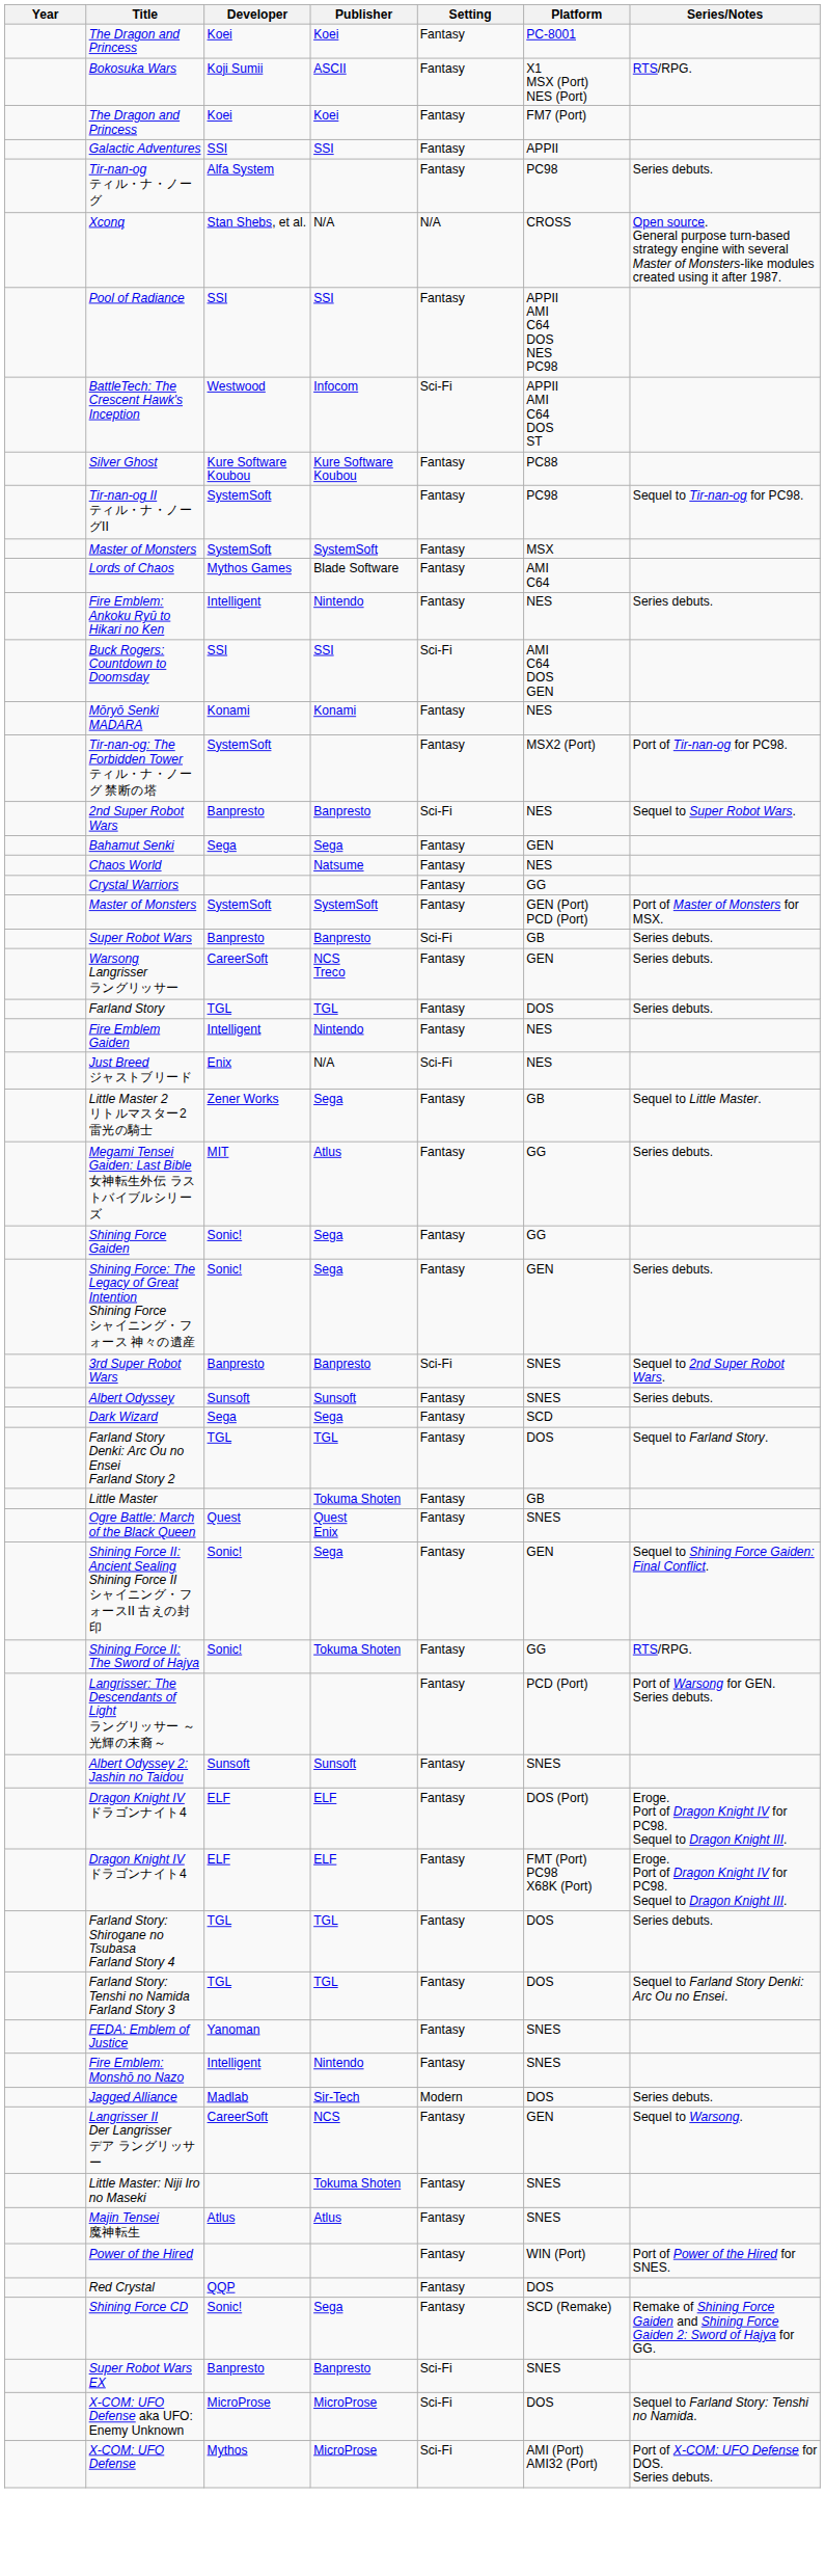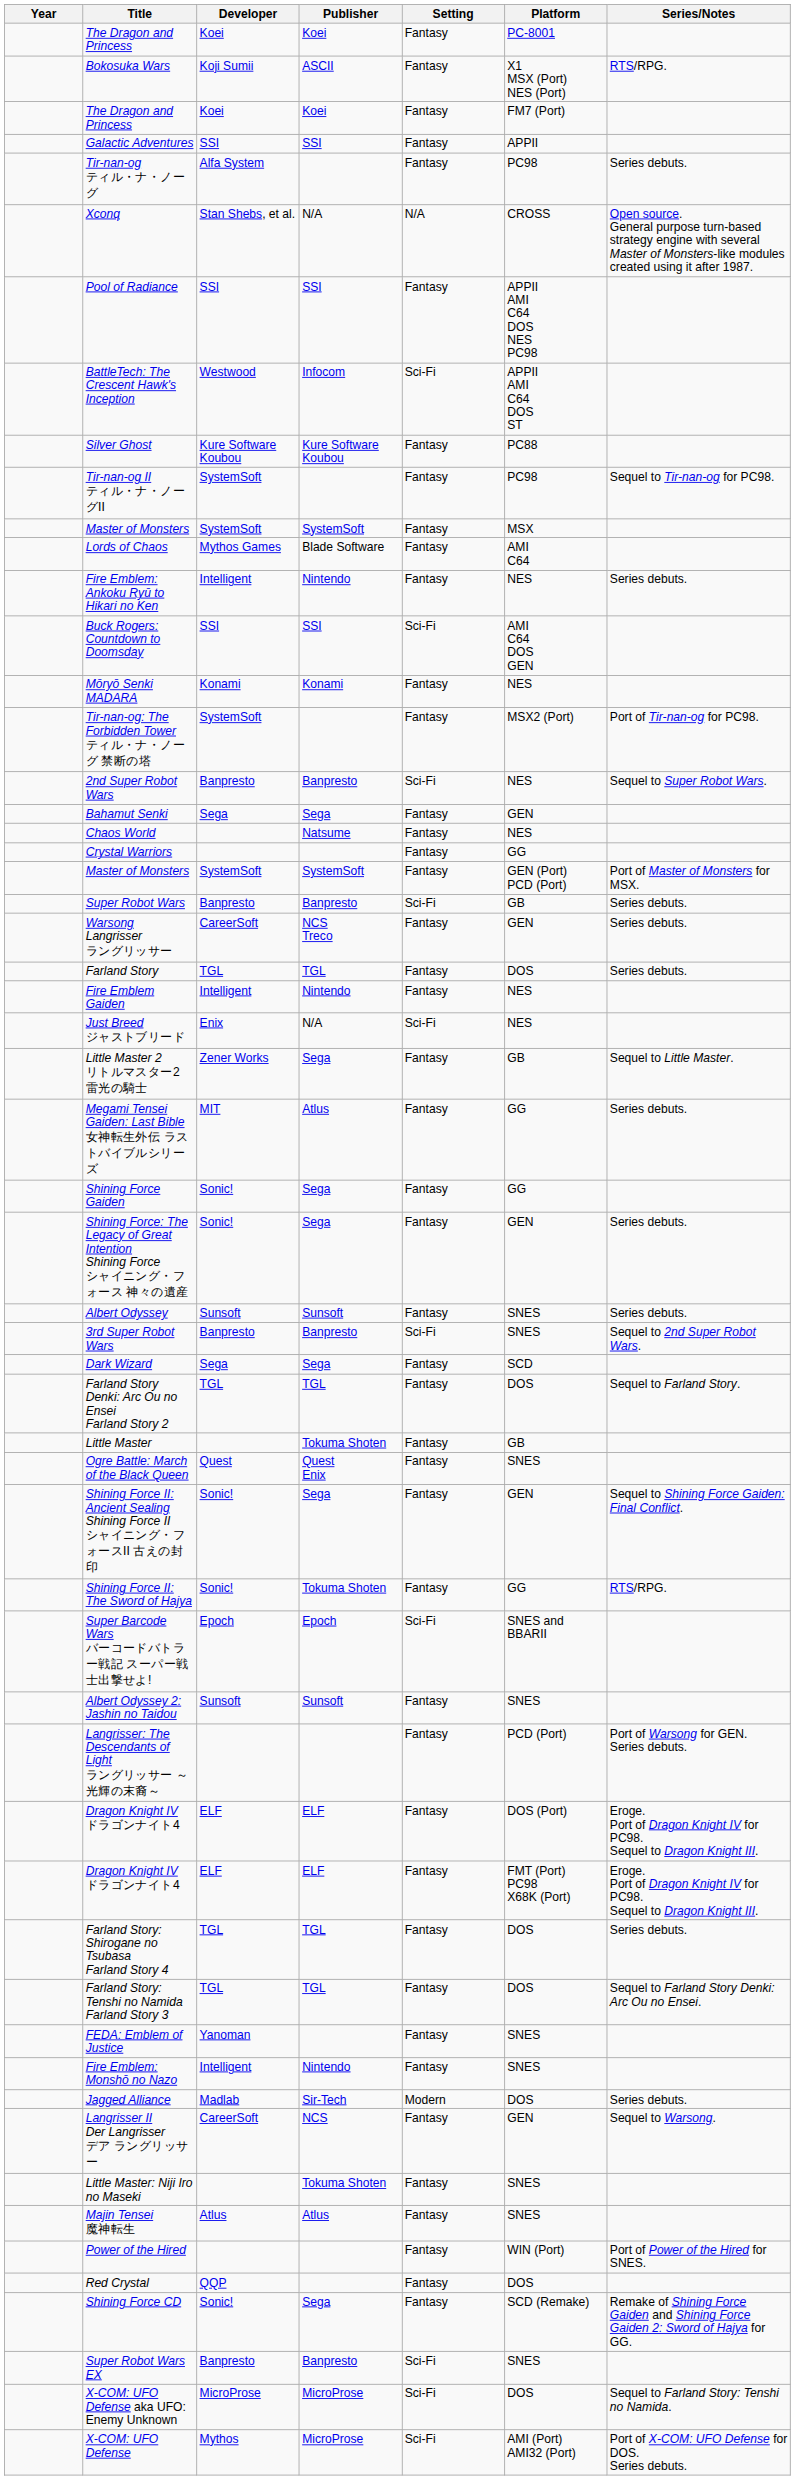 <table class="wikitable sortable" style="font-size:85%;width:100%;">
 <tr>
 <th style="width:6em;">Year</th>
 <th>Title</th>
 <th style="width:8em;">Developer</th>
 <th style="width:8em;">Publisher</th>
 <th style="width:8em;">Setting</th>
 <th style="width:8em;">Platform</th>
 <th>Series/Notes</th>
 </tr>
 <tr style="vertical-align: top;">
 <td><span></span></td>
 <td><em><a href='#'>The Dragon and Princess</a></em></td>
 <td><a href='#'>Koei</a></td>
 <td><a href='#'>Koei</a></td>
 <td>Fantasy</td>
 <td><a href='#'>PC-8001</a></td>
 <td></td>
 </tr>
 <tr style="vertical-align: top;">
 <td><span></span></td>
 <td><em><a href='#'>Bokosuka Wars</a></em></td>
 <td><a href='#'>Koji Sumii</a></td>
 <td><a href='#'>ASCII</a></td>
 <td>Fantasy</td>
 <td>X1 <br> MSX (Port) <br> NES (Port)</td>
 <td><a href='#'>RTS</a>/RPG.</td>
 </tr>
 <tr style="vertical-align: top;">
 <td><span></span></td>
 <td><em><a href='#'>The Dragon and Princess</a></em></td>
 <td><a href='#'>Koei</a></td>
 <td><a href='#'>Koei</a></td>
 <td>Fantasy</td>
 <td>FM7 (Port)</td>
 <td></td>
 </tr>
 <tr style="vertical-align: top;">
 <td><span></span></td>
 <td><em><a href='#'>Galactic Adventures</a></em></td>
 <td><a href='#'>SSI</a></td>
 <td><a href='#'>SSI</a></td>
 <td>Fantasy</td>
 <td>APPII</td>
 <td></td>
 </tr>
 <tr style="vertical-align: top;">
 <td><span></span></td>
 <td><em><a href='#'>Tir-nan-og</a></em><br>ティル・ナ・ノーグ</td>
 <td><a href='#'>Alfa System</a></td>
 <td></td>
 <td>Fantasy</td>
 <td>PC98</td>
 <td>Series debuts.</td>
 </tr>
 <tr style="vertical-align: top;">
 <td></td>
 <td><em><a href='#'>Xconq</a></em></td>
 <td><a href='#'>Stan Shebs</a>, et al.</td>
 <td>N/A</td>
 <td>N/A</td>
 <td>CROSS</td>
 <td><a href='#'>Open source</a>.<br>General purpose turn-based strategy engine with several <em>Master of Monsters</em>-like modules created using it after 1987.</td>
 </tr>
 <tr style="vertical-align: top;">
 <td><span></span></td>
 <td><em><a href='#'>Pool of Radiance</a></em></td>
 <td><a href='#'>SSI</a></td>
 <td><a href='#'>SSI</a></td>
 <td>Fantasy</td>
 <td>APPII<br>AMI<br>C64<br>DOS<br>NES<br>PC98</td>
 <td></td>
 </tr>
 <tr style="vertical-align: top;">
 <td></td>
 <td><em><a href='#'>BattleTech: The Crescent Hawk's Inception</a></em></td>
 <td><a href='#'>Westwood</a></td>
 <td><a href='#'>Infocom</a></td>
 <td>Sci-Fi</td>
 <td>APPII<br>AMI<br>C64<br>DOS<br>ST</td>
 <td></td>
 </tr>
 <tr style="vertical-align: top;">
 <td></td>
 <td><em><a href='#'>Silver Ghost</a></em></td>
 <td><a href='#'>Kure Software Koubou</a></td>
 <td><a href='#'>Kure Software Koubou</a></td>
 <td>Fantasy</td>
 <td>PC88</td>
 <td></td>
 </tr>
 <tr style="vertical-align: top;">
 <td></td>
 <td><em><a href='#'>Tir-nan-og II</a></em><br>ティル・ナ・ノーグII</td>
 <td><a href='#'>SystemSoft</a></td>
 <td></td>
 <td>Fantasy</td>
 <td>PC98</td>
 <td>Sequel to <em><a href='#'>Tir-nan-og</a></em> for PC98.</td>
 </tr>
 <tr style="vertical-align: top;">
 <td><span></span></td>
 <td><em><a href='#'>Master of Monsters</a></em></td>
 <td><a href='#'>SystemSoft</a></td>
 <td><a href='#'>SystemSoft</a></td>
 <td>Fantasy</td>
 <td>MSX</td>
 <td></td>
 </tr>
 <tr style="vertical-align: top;">
 <td><span></span></td>
 <td><em><a href='#'>Lords of Chaos</a></em></td>
 <td><a href='#'>Mythos Games</a></td>
 <td>Blade Software</td>
 <td>Fantasy</td>
 <td>AMI<br>C64</td>
 <td></td>
 </tr>
 <tr style="vertical-align: top;">
 <td></td>
 <td><em><a href='#'>Fire Emblem: Ankoku Ryū to Hikari no Ken</a></em></td>
 <td><a href='#'>Intelligent</a></td>
 <td><a href='#'>Nintendo</a></td>
 <td>Fantasy</td>
 <td>NES</td>
 <td>Series debuts.</td>
 </tr>
 <tr style="vertical-align: top;">
 <td></td>
 <td><em><a href='#'>Buck Rogers: Countdown to Doomsday</a></em></td>
 <td><a href='#'>SSI</a></td>
 <td><a href='#'>SSI</a></td>
 <td>Sci-Fi</td>
 <td>AMI<br>C64<br>DOS<br>GEN</td>
 <td></td>
 </tr>
 <tr style="vertical-align: top;">
 <td></td>
 <td><em><a href='#'>Mōryō Senki MADARA</a></em></td>
 <td><a href='#'>Konami</a></td>
 <td><a href='#'>Konami</a></td>
 <td>Fantasy</td>
 <td>NES</td>
 <td></td>
 </tr>
 <tr style="vertical-align: top;">
 <td></td>
 <td><em><a href='#'>Tir-nan-og: The Forbidden Tower</a></em><br>ティル・ナ・ノーグ 禁断の塔</td>
 <td><a href='#'>SystemSoft</a></td>
 <td></td>
 <td>Fantasy</td>
 <td>MSX2 (Port)</td>
 <td>Port of <em><a href='#'>Tir-nan-og</a></em> for PC98.</td>
 </tr>
 <tr style="vertical-align: top;">
 <td><span></span></td>
 <td><em><a href='#'>2nd Super Robot Wars</a></em></td>
 <td><a href='#'>Banpresto</a></td>
 <td><a href='#'>Banpresto</a></td>
 <td>Sci-Fi</td>
 <td>NES</td>
 <td>Sequel to <em><a href='#'>Super Robot Wars</a></em>.</td>
 </tr>
 <tr style="vertical-align: top;">
 <td></td>
 <td><em><a href='#'>Bahamut Senki</a></em></td>
 <td><a href='#'>Sega</a></td>
 <td><a href='#'>Sega</a></td>
 <td>Fantasy</td>
 <td>GEN</td>
 <td></td>
 </tr>
 <tr style="vertical-align: top;">
 <td></td>
 <td><em><a href='#'>Chaos World</a></em></td>
 <td></td>
 <td><a href='#'>Natsume</a></td>
 <td>Fantasy</td>
 <td>NES</td>
 <td></td>
 </tr>
 <tr style="vertical-align: top;">
 <td></td>
 <td><em><a href='#'>Crystal Warriors</a></em></td>
 <td></td>
 <td></td>
 <td>Fantasy</td>
 <td>GG</td>
 <td></td>
 </tr>
 <tr style="vertical-align: top;">
 <td></td>
 <td><em><a href='#'>Master of Monsters</a></em></td>
 <td><a href='#'>SystemSoft</a></td>
 <td><a href='#'>SystemSoft</a></td>
 <td>Fantasy</td>
 <td>GEN (Port)<br>PCD (Port)</td>
 <td>Port of <em><a href='#'>Master of Monsters</a></em> for MSX.</td>
 </tr>
 <tr style="vertical-align: top;">
 <td></td>
 <td><em><a href='#'>Super Robot Wars</a></em></td>
 <td><a href='#'>Banpresto</a></td>
 <td><a href='#'>Banpresto</a></td>
 <td>Sci-Fi</td>
 <td>GB</td>
 <td>Series debuts.</td>
 </tr>
 <tr style="vertical-align: top;">
 <td></td>
 <td><em><a href='#'>Warsong</a></em><br><em>Langrisser</em><br>ラングリッサー</td>
 <td><a href='#'>CareerSoft</a></td>
 <td><a href='#'>NCS</a><br><a href='#'>Treco</a></td>
 <td>Fantasy</td>
 <td>GEN</td>
 <td>Series debuts.</td>
 </tr>
 <tr style="vertical-align: top;">
 <td><span></span></td>
 <td><em>Farland Story</em></td>
 <td><a href='#'>TGL</a></td>
 <td><a href='#'>TGL</a></td>
 <td>Fantasy</td>
 <td>DOS</td>
 <td>Series debuts.</td>
 </tr>
 <tr style="vertical-align: top;">
 <td></td>
 <td><em><a href='#'>Fire Emblem Gaiden</a></em></td>
 <td><a href='#'>Intelligent</a></td>
 <td><a href='#'>Nintendo</a></td>
 <td>Fantasy</td>
 <td>NES</td>
 <td></td>
 </tr>
 <tr style="vertical-align: top;">
 <td></td>
 <td><em><a href='#'>Just Breed</a></em><br>ジャストブリード</td>
 <td><a href='#'>Enix</a></td>
 <td>N/A</td>
 <td>Sci-Fi</td>
 <td>NES</td>
 <td></td>
 </tr>
 <tr style="vertical-align: top;">
 <td></td>
 <td><em>Little Master 2</em><br>リトルマスター2 雷光の騎士</td>
 <td><a href='#'>Zener Works</a></td>
 <td><a href='#'>Sega</a></td>
 <td>Fantasy</td>
 <td>GB</td>
 <td>Sequel to <em>Little Master</em>.</td>
 </tr>
 <tr style="vertical-align: top;">
 <td></td>
 <td><em><a href='#'>Megami Tensei Gaiden: Last Bible</a></em><br>女神転生外伝 ラストバイブルシリーズ</td>
 <td><a href='#'>MIT</a></td>
 <td><a href='#'>Atlus</a></td>
 <td>Fantasy</td>
 <td>GG</td>
 <td>Series debuts.</td>
 </tr>
 <tr style="vertical-align: top;">
 <td></td>
 <td><em><a href='#'>Shining Force Gaiden</a></em></td>
 <td><a href='#'>Sonic!</a></td>
 <td><a href='#'>Sega</a></td>
 <td>Fantasy</td>
 <td>GG</td>
 <td></td>
 </tr>
 <tr style="vertical-align: top;">
 <td></td>
 <td><em><a href='#'>Shining Force: The Legacy of Great Intention</a></em><br><em>Shining Force</em><br>シャイニング・フォース 神々の遺産</td>
 <td><a href='#'>Sonic!</a></td>
 <td><a href='#'>Sega</a></td>
 <td>Fantasy</td>
 <td>GEN</td>
 <td>Series debuts.</td>
 </tr>
 <tr style="vertical-align: top;">
+<td></td>
+<td><em><a href='#'>Albert Odyssey</a></em></td>
+<td><a href='#'>Sunsoft</a></td>
+<td><a href='#'>Sunsoft</a></td>
+<td>Fantasy</td>
+<td>SNES</td>
+<td>Series debuts.</td>
+</tr>
+<tr style="vertical-align: top;">
 <td><span></span></td>
 <td><em><a href='#'>3rd Super Robot Wars</a></em></td>
 <td><a href='#'>Banpresto</a></td>
 <td><a href='#'>Banpresto</a></td>
 <td>Sci-Fi</td>
 <td>SNES</td>
 <td>Sequel to <em><a href='#'>2nd Super Robot Wars</a></em>.</td>
-</tr>
-<tr style="vertical-align: top;">
-<td></td>
-<td><em><a href='#'>Albert Odyssey</a></em></td>
-<td><a href='#'>Sunsoft</a></td>
-<td><a href='#'>Sunsoft</a></td>
-<td>Fantasy</td>
-<td>SNES</td>
-<td>Series debuts.</td>
 </tr>
 <tr style="vertical-align: top;">
 <td></td>
 <td><em><a href='#'>Dark Wizard</a></em></td>
 <td><a href='#'>Sega</a></td>
 <td><a href='#'>Sega</a></td>
 <td>Fantasy</td>
 <td>SCD</td>
 <td></td>
 </tr>
 <tr style="vertical-align: top;">
 <td></td>
 <td><em>Farland Story Denki: Arc Ou no Ensei</em><br><em>Farland Story 2</em></td>
 <td><a href='#'>TGL</a></td>
 <td><a href='#'>TGL</a></td>
 <td>Fantasy</td>
 <td>DOS</td>
 <td>Sequel to <em>Farland Story</em>.</td>
 </tr>
 <tr style="vertical-align: top;">
 <td></td>
 <td><em>Little Master</em></td>
 <td></td>
 <td><a href='#'>Tokuma Shoten</a></td>
 <td>Fantasy</td>
 <td>GB</td>
 <td></td>
 </tr>
 <tr style="vertical-align: top;">
 <td></td>
 <td><em><a href='#'>Ogre Battle: March of the Black Queen</a></em></td>
 <td><a href='#'>Quest</a></td>
 <td><a href='#'>Quest</a><br><a href='#'>Enix</a></td>
 <td>Fantasy</td>
 <td>SNES</td>
 <td></td>
 </tr>
 <tr style="vertical-align: top;">
 <td></td>
 <td><em><a href='#'>Shining Force II: Ancient Sealing</a></em><br><em>Shining Force II</em><br>シャイニング・フォースII 古えの封印</td>
 <td><a href='#'>Sonic!</a></td>
 <td><a href='#'>Sega</a></td>
 <td>Fantasy</td>
 <td>GEN</td>
 <td>Sequel to <em><a href='#'>Shining Force Gaiden: Final Conflict</a></em>.</td>
 </tr>
 <tr style="vertical-align: top;">
 <td></td>
 <td><em><a href='#'>Shining Force II: The Sword of Hajya</a></em></td>
 <td><a href='#'>Sonic!</a></td>
 <td><a href='#'>Tokuma Shoten</a></td>
 <td>Fantasy</td>
 <td>GG</td>
 <td><a href='#'>RTS</a>/RPG.</td>
 </tr>
 <tr style="vertical-align: top;">
 <td></td>
-<td><em><a href='#'>Langrisser: The Descendants of Light</a></em><br>ラングリッサー ～光輝の末裔～</td>
+<td><em><a href='#'>Super Barcode Wars</a></em><br>バーコードバトラー戦記 スーパー戦士出撃せよ!</td>
+<td><a href='#'>Epoch</a></td>
+<td><a href='#'>Epoch</a></td>
+<td>Sci-Fi</td>
+<td>SNES and BBARII</td>
 <td></td>
-<td></td>
-<td>Fantasy</td>
-<td>PCD (Port)</td>
-<td>Port of <em><a href='#'>Warsong</a></em> for GEN.<br>Series debuts.</td>
 </tr>
 <tr style="vertical-align: top;">
 <td><span></span></td>
 <td><em><a href='#'>Albert Odyssey 2: Jashin no Taidou</a></em></td>
 <td><a href='#'>Sunsoft</a></td>
 <td><a href='#'>Sunsoft</a></td>
 <td>Fantasy</td>
 <td>SNES</td>
 <td></td>
+</tr>
+<tr style="vertical-align: top;">
+<td></td>
+<td><em><a href='#'>Langrisser: The Descendants of Light</a></em><br>ラングリッサー ～光輝の末裔～</td>
+<td></td>
+<td></td>
+<td>Fantasy</td>
+<td>PCD (Port)</td>
+<td>Port of <em><a href='#'>Warsong</a></em> for GEN.<br>Series debuts.</td>
 </tr>
 <tr style="vertical-align: top;">
 <td></td>
 <td><em><a href='#'>Dragon Knight IV</a></em><br>ドラゴンナイト4</td>
 <td><a href='#'>ELF</a></td>
 <td><a href='#'>ELF</a></td>
 <td>Fantasy</td>
 <td>DOS (Port)</td>
 <td>Eroge.<br>Port of <em><a href='#'>Dragon Knight IV</a></em> for PC98.<br>Sequel to <em><a href='#'>Dragon Knight III</a></em>.</td>
 </tr>
 <tr style="vertical-align: top;">
 <td></td>
 <td><em><a href='#'>Dragon Knight IV</a></em><br>ドラゴンナイト4</td>
 <td><a href='#'>ELF</a></td>
 <td><a href='#'>ELF</a></td>
 <td>Fantasy</td>
 <td>FMT (Port)<br>PC98<br>X68K (Port)</td>
 <td>Eroge.<br>Port of <em><a href='#'>Dragon Knight IV</a></em> for PC98.<br>Sequel to <em><a href='#'>Dragon Knight III</a></em>.</td>
 </tr>
 <tr style="vertical-align: top;">
 <td></td>
 <td><em>Farland Story: Shirogane no Tsubasa</em><br><em>Farland Story 4</em></td>
 <td><a href='#'>TGL</a></td>
 <td><a href='#'>TGL</a></td>
 <td>Fantasy</td>
 <td>DOS</td>
 <td>Series debuts.</td>
 </tr>
 <tr style="vertical-align: top;">
 <td></td>
 <td><em>Farland Story: Tenshi no Namida</em><br><em>Farland Story 3</em></td>
 <td><a href='#'>TGL</a></td>
 <td><a href='#'>TGL</a></td>
 <td>Fantasy</td>
 <td>DOS</td>
 <td>Sequel to <em>Farland Story Denki: Arc Ou no Ensei</em>.</td>
 </tr>
 <tr style="vertical-align: top;">
 <td></td>
 <td><em><a href='#'>FEDA: Emblem of Justice</a></em></td>
 <td><a href='#'>Yanoman</a></td>
 <td></td>
 <td>Fantasy</td>
 <td>SNES</td>
 <td></td>
 </tr>
 <tr style="vertical-align: top;">
 <td></td>
 <td><em><a href='#'>Fire Emblem: Monshō no Nazo</a></em></td>
 <td><a href='#'>Intelligent</a></td>
 <td><a href='#'>Nintendo</a></td>
 <td>Fantasy</td>
 <td>SNES</td>
 <td></td>
 </tr>
 <tr style="vertical-align: top;">
 <td></td>
 <td><em><a href='#'>Jagged Alliance</a></em></td>
 <td><a href='#'>Madlab</a></td>
 <td><a href='#'>Sir-Tech</a></td>
 <td>Modern</td>
 <td>DOS</td>
 <td>Series debuts.</td>
 </tr>
 <tr style="vertical-align: top;">
 <td></td>
 <td><em><a href='#'>Langrisser II</a></em><br><em>Der Langrisser</em><br>デア ラングリッサー</td>
 <td><a href='#'>CareerSoft</a></td>
 <td><a href='#'>NCS</a></td>
 <td>Fantasy</td>
 <td>GEN</td>
 <td>Sequel to <em><a href='#'>Warsong</a></em>.</td>
 </tr>
 <tr style="vertical-align: top;">
 <td></td>
 <td><em>Little Master: Niji Iro no Maseki</em></td>
 <td></td>
 <td><a href='#'>Tokuma Shoten</a></td>
 <td>Fantasy</td>
 <td>SNES</td>
 <td></td>
 </tr>
 <tr style="vertical-align: top;">
 <td></td>
 <td><em><a href='#'>Majin Tensei</a></em><br>魔神転生</td>
 <td><a href='#'>Atlus</a></td>
 <td><a href='#'>Atlus</a></td>
 <td>Fantasy</td>
 <td>SNES</td>
 <td></td>
 </tr>
 <tr style="vertical-align: top;">
 <td></td>
 <td><em><a href='#'>Power of the Hired</a></em></td>
 <td></td>
 <td></td>
 <td>Fantasy</td>
 <td>WIN (Port)</td>
 <td>Port of <em><a href='#'>Power of the Hired</a></em> for SNES.</td>
 </tr>
 <tr style="vertical-align: top;">
 <td></td>
 <td><em>Red Crystal</em></td>
 <td><a href='#'>QQP</a></td>
 <td></td>
 <td>Fantasy</td>
 <td>DOS</td>
 <td></td>
 </tr>
 <tr style="vertical-align: top;">
 <td></td>
 <td><em><a href='#'>Shining Force CD</a></em></td>
 <td><a href='#'>Sonic!</a></td>
 <td><a href='#'>Sega</a></td>
 <td>Fantasy</td>
 <td>SCD (Remake)</td>
 <td>Remake of <em><a href='#'>Shining Force Gaiden</a></em> and <em><a href='#'>Shining Force Gaiden 2: Sword of Hajya</a></em> for GG.</td>
 </tr>
 <tr style="vertical-align: top;">
 <td></td>
 <td><em><a href='#'>Super Robot Wars EX</a></em></td>
 <td><a href='#'>Banpresto</a></td>
 <td><a href='#'>Banpresto</a></td>
 <td>Sci-Fi</td>
 <td>SNES</td>
 <td></td>
 </tr>
 <tr style="vertical-align: top;">
 <td></td>
 <td><em><a href='#'>X-COM: UFO Defense</a></em> aka UFO: Enemy Unknown</td>
 <td><a href='#'>MicroProse</a></td>
 <td><a href='#'>MicroProse</a></td>
 <td>Sci-Fi</td>
 <td>DOS</td>
 <td>Sequel to <em>Farland Story: Tenshi no Namida</em>.</td>
 </tr>
 <tr style="vertical-align: top;">
 <td></td>
 <td><em><a href='#'>X-COM: UFO Defense</a></em></td>
 <td><a href='#'>Mythos</a></td>
 <td><a href='#'>MicroProse</a></td>
 <td>Sci-Fi</td>
 <td>AMI (Port)<br>AMI32 (Port)</td>
 <td>Port of <em><a href='#'>X-COM: UFO Defense</a></em> for DOS.<br>Series debuts.</td>
 </tr>
 </table>
